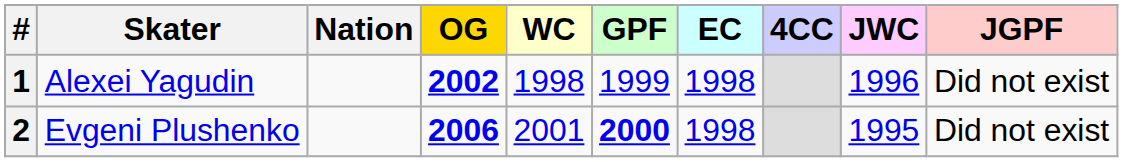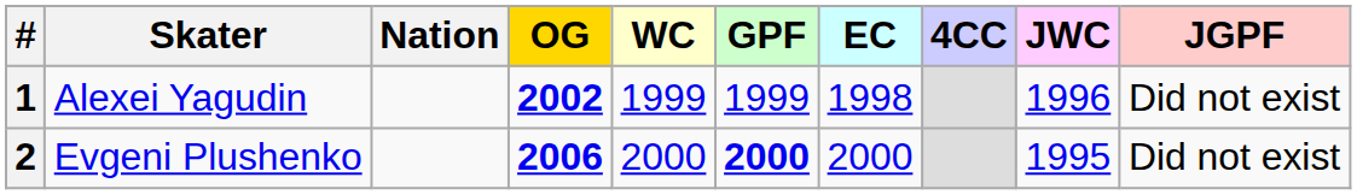 <table class="wikitable sortable" style="text-align: center;">
 <tr>
 <th>#</th>
 <th>Skater</th>
 <th>Nation</th>
 <th style="background-color: gold;">OG</th>
 <th style="background-color: #ffc;">WC</th>
 <th style="background-color: #cfc;">GPF</th>
 <th style="background-color: #cff;">EC</th>
 <th style="background-color: #ccf;">4CC</th>
 <th style="background-color: #fcf;">JWC</th>
 <th style="background-color: #fcc;">JGPF</th>
 </tr>
 <tr>
 <th>1</th>
 <td style="text-align: left;"><a href='#'>Alexei Yagudin</a></td>
 <td></td>
 <td><strong><a href='#'>2002</a></strong></td>
-<td><a href='#'>1998</a></td>
+<td><a href='#'>1999</a></td>
 <td><a href='#'>1999</a></td>
 <td><a href='#'>1998</a></td>
 <td style="background-color: #ddd;"></td>
 <td><a href='#'>1996</a></td>
 <td>Did not exist</td>
 </tr>
 <tr>
 <th>2</th>
 <td style="text-align: left;"><a href='#'>Evgeni Plushenko</a></td>
 <td></td>
 <td><strong><a href='#'>2006</a></strong></td>
-<td><a href='#'>2001</a></td>
+<td><a href='#'>2000</a></td>
 <td><strong><a href='#'>2000</a></strong></td>
-<td><a href='#'>1998</a></td>
+<td><a href='#'>2000</a></td>
 <td style="background-color: #ddd;"></td>
 <td><a href='#'>1995</a></td>
 <td>Did not exist</td>
 </tr>
 </table>
